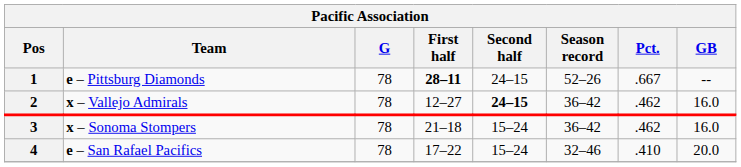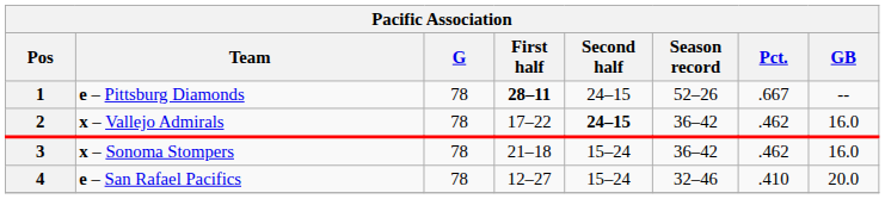 <table class="wikitable plainrowheaders" width="90%" style="text-align:center;">
 <tr>
 <th colspan="8">Pacific Association</th>
 </tr>
 <tr>
 <th scope="col" width="5%">Pos</th>
 <th scope="col" width="25%">Team</th>
 <th scope="col" width="5%"><a href='#'>G</a></th>
 <th scope="col" width="5%">First half</th>
 <th scope="col" width="5%">Second half</th>
 <th scope="col" width="5%">Season record</th>
 <th scope="col" width="5%"><a href='#'>Pct.</a></th>
 <th scope="col" width="5%"><a href='#'>GB</a></th>
 </tr>
 <tr>
 <th>1</th>
 <td style="text-align:left;"><strong>e</strong> – <a href='#'>Pittsburg Diamonds</a></td>
 <td>78</td>
 <td><strong>28–11</strong></td>
 <td>24–15</td>
 <td>52–26</td>
 <td>.667</td>
 <td>--</td>
 </tr>
 <tr>
 <th>2</th>
 <td style="text-align:left;"><strong>x</strong> – <a href='#'>Vallejo Admirals</a></td>
 <td>78</td>
-<td>12–27</td>
+<td>17–22</td>
 <td><strong>24–15</strong></td>
 <td>36–42</td>
 <td>.462</td>
 <td>16.0</td>
 </tr>
 <tr>
 </tr>
 <tr |- style="border-top:3px solid red;">
 <th>3</th>
 <td style="text-align:left;"><strong>x</strong> – <a href='#'>Sonoma Stompers</a></td>
 <td>78</td>
 <td>21–18</td>
 <td>15–24</td>
 <td>36–42</td>
 <td>.462</td>
 <td>16.0</td>
 </tr>
 <tr>
 <th>4</th>
 <td style="text-align:left;"><strong>e</strong> – <a href='#'>San Rafael Pacifics</a></td>
 <td>78</td>
-<td>17–22</td>
+<td>12–27</td>
 <td>15–24</td>
 <td>32–46</td>
 <td>.410</td>
 <td>20.0</td>
 </tr>
 <tr>
 </tr>
 </table>
